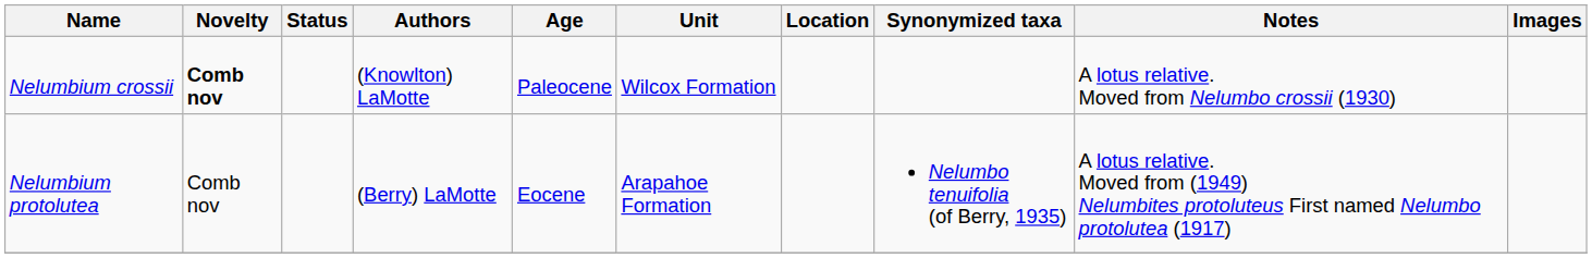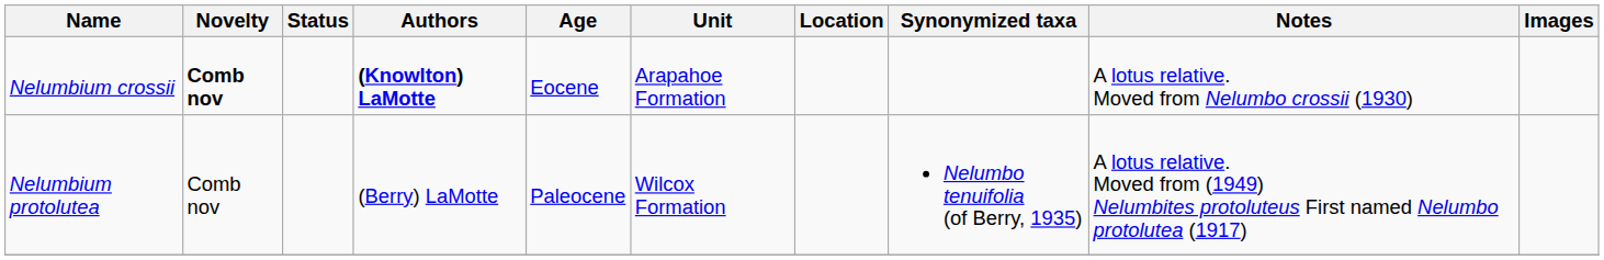 <table class="wikitable sortable" align="center" width="100%">
 <tr>
 <th>Name</th>
 <th>Novelty</th>
 <th>Status</th>
 <th>Authors</th>
 <th>Age</th>
 <th>Unit</th>
 <th>Location</th>
 <th>Synonymized taxa</th>
 <th>Notes</th>
 <th>Images</th>
 </tr>
 <tr>
 <td><br><em><a href='#'>Nelumbium crossii</a></em></td>
 <td><strong><br>Comb nov</strong></td>
 <td></td>
-<td><br>(<a href='#'>Knowlton</a>) <a href='#'>LaMotte</a></td>
-<td><br><a href='#'>Paleocene</a></td>
-<td><br><a href='#'>Wilcox Formation</a></td>
+<td><strong><br>(<a href='#'>Knowlton</a>) <a href='#'>LaMotte</a></strong></td>
+<td><br><a href='#'>Eocene</a></td>
+<td><br><a href='#'>Arapahoe Formation</a></td>
 <td><br><br></td>
 <td></td>
 <td><br>A <a href='#'>lotus relative</a>.<br> Moved from <em><a href='#'>Nelumbo crossii</a></em> (<a href='#'>1930</a>)</td>
 <td></td>
 </tr>
 <tr>
 <td><br><em><a href='#'>Nelumbium protolutea</a></em></td>
 <td><br>Comb nov</td>
 <td></td>
 <td><br>(<a href='#'>Berry</a>) <a href='#'>LaMotte</a></td>
-<td><br><a href='#'>Eocene</a></td>
-<td><br><a href='#'>Arapahoe Formation</a></td>
+<td><br><a href='#'>Paleocene</a></td>
+<td><br><a href='#'>Wilcox Formation</a></td>
 <td><br><br></td>
 <td><br><ul><li><em><a href='#'>Nelumbo tenuifolia</a></em><br>(of Berry, <a href='#'>1935</a>)</li></ul></td>
 <td><br>A <a href='#'>lotus relative</a>.<br> Moved from (<a href='#'>1949</a>)<br><em><a href='#'>Nelumbites protoluteus</a></em> First named <em><a href='#'>Nelumbo protolutea</a></em> (<a href='#'>1917</a>)</td>
 <td></td>
 </tr>
 <tr>
 </tr>
 </table>
